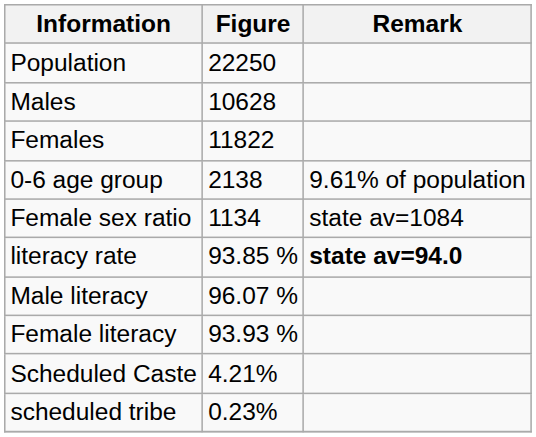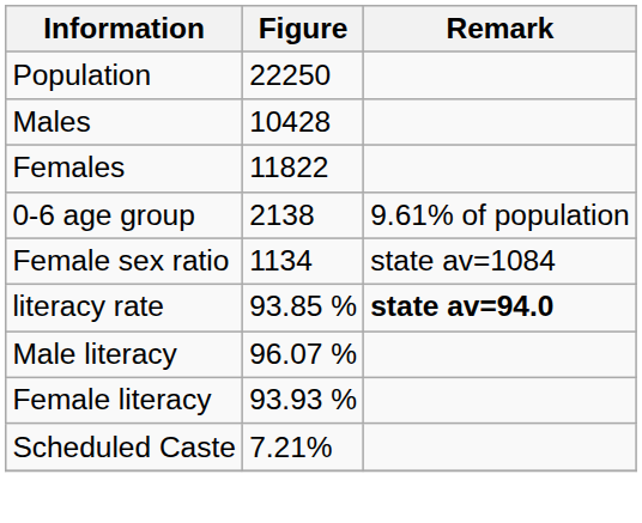 <table class="wikitable">
 <tr>
 <th>Information</th>
 <th>Figure</th>
 <th>Remark</th>
 </tr>
 <tr>
 <td>Population</td>
 <td>22250</td>
 <td></td>
 </tr>
 <tr>
 <td>Males</td>
-<td>10628</td>
+<td>10428</td>
 <td></td>
 </tr>
 <tr>
 <td>Females</td>
 <td>11822</td>
 <td></td>
 </tr>
 <tr>
 <td>0-6 age group</td>
 <td>2138</td>
 <td>9.61% of  population</td>
 </tr>
 <tr>
 <td>Female sex    ratio</td>
 <td>1134</td>
 <td>state av=1084</td>
 </tr>
 <tr>
 <td>literacy rate</td>
 <td>93.85 %</td>
 <td><strong>state av=94.0</strong></td>
 </tr>
 <tr>
 <td>Male literacy</td>
 <td>96.07 %</td>
 <td></td>
 </tr>
 <tr>
 <td>Female literacy</td>
 <td>93.93 %</td>
 <td></td>
 </tr>
 <tr>
 <td>Scheduled Caste</td>
-<td>4.21%</td>
-<td></td>
-</tr>
-<tr>
-<td>scheduled tribe</td>
-<td>0.23%</td>
+<td>7.21%</td>
 <td></td>
 </tr>
 <tr>
 </tr>
 </table>
